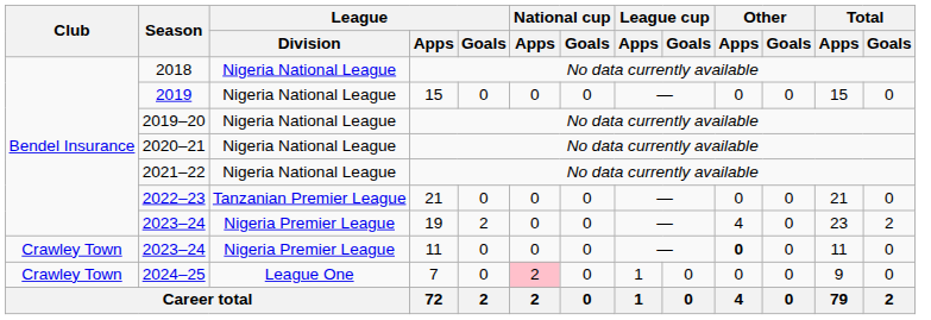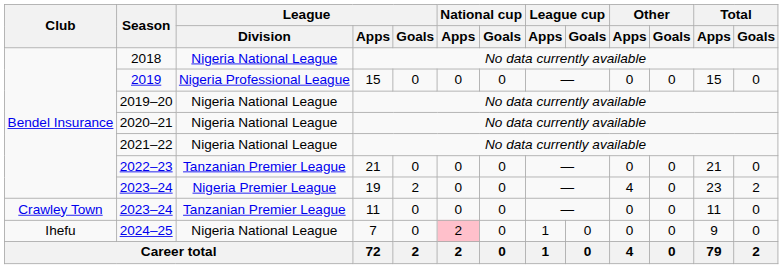 <table class="wikitable" style="text-align:center">
 <tr>
 <th rowspan="2">Club</th>
 <th rowspan="2">Season</th>
 <th colspan="3">League</th>
 <th colspan="2">National cup</th>
 <th colspan="2">League cup</th>
 <th colspan="2">Other</th>
 <th colspan="2">Total</th>
 </tr>
 <tr>
 <th>Division</th>
 <th>Apps</th>
 <th>Goals</th>
 <th>Apps</th>
 <th>Goals</th>
 <th>Apps</th>
 <th>Goals</th>
 <th>Apps</th>
 <th>Goals</th>
 <th>Apps</th>
 <th>Goals</th>
 </tr>
 <tr>
 <td rowspan="7"><a href='#'>Bendel Insurance</a></td>
 <td>2018</td>
 <td><a href='#'>Nigeria National League</a></td>
 <td colspan="10"><em>No data currently available</em></td>
 </tr>
 <tr>
 <td><a href='#'>2019</a></td>
-<td>Nigeria National League</td>
+<td><a href='#'>Nigeria Professional League</a></td>
 <td>15</td>
 <td>0</td>
 <td>0</td>
 <td>0</td>
 <td colspan="2">—</td>
 <td>0</td>
 <td>0</td>
 <td>15</td>
 <td>0</td>
 </tr>
 <tr>
 <td>2019–20</td>
 <td>Nigeria National League</td>
 <td colspan="10"><em>No data currently available</em></td>
 </tr>
 <tr>
 <td>2020–21</td>
 <td>Nigeria National League</td>
 <td colspan="10"><em>No data currently available</em></td>
 </tr>
 <tr>
 <td>2021–22</td>
 <td>Nigeria National League</td>
 <td colspan="10"><em>No data currently available</em></td>
 </tr>
 <tr>
 <td><a href='#'>2022–23</a></td>
 <td><a href='#'>Tanzanian Premier League</a></td>
 <td>21</td>
 <td>0</td>
 <td>0</td>
 <td>0</td>
 <td colspan="2">—</td>
 <td>0</td>
 <td>0</td>
 <td>21</td>
 <td>0</td>
 </tr>
 <tr>
 <td><a href='#'>2023–24</a></td>
 <td><a href='#'>Nigeria Premier League</a></td>
 <td>19</td>
 <td>2</td>
 <td>0</td>
 <td>0</td>
 <td colspan="2">—</td>
 <td>4</td>
 <td>0</td>
 <td>23</td>
 <td>2</td>
 </tr>
 <tr>
 <td><a href='#'>Crawley Town</a></td>
 <td><a href='#'>2023–24</a></td>
-<td><a href='#'>Nigeria Premier League</a></td>
+<td><a href='#'>Tanzanian Premier League</a></td>
 <td>11</td>
 <td>0</td>
 <td>0</td>
 <td>0</td>
 <td colspan="2">—</td>
-<td><strong>0</strong></td>
+<td>0</td>
 <td>0</td>
 <td>11</td>
 <td>0</td>
 </tr>
 <tr>
-<td><a href='#'>Crawley Town</a></td>
+<td>Ihefu</td>
 <td><a href='#'>2024–25</a></td>
-<td><a href='#'>League One</a></td>
+<td>Nigeria National League</td>
 <td>7</td>
 <td>0</td>
 <td style="background: pink;">2</td>
 <td>0</td>
 <td>1</td>
 <td>0</td>
 <td>0</td>
 <td>0</td>
 <td>9</td>
 <td>0</td>
 </tr>
 <tr>
 <th colspan="3">Career total</th>
 <th>72</th>
 <th>2</th>
 <th>2</th>
 <th>0</th>
 <th>1</th>
 <th>0</th>
 <th>4</th>
 <th>0</th>
 <th>79</th>
 <th>2</th>
 </tr>
 </table>
